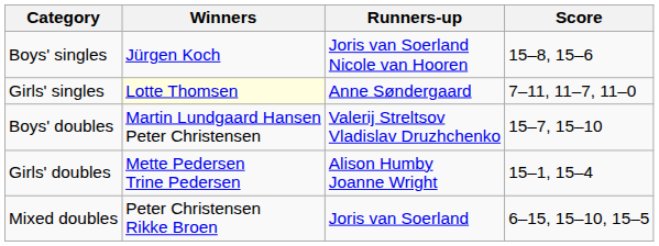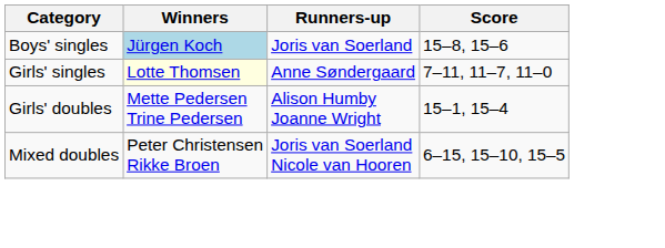 <table class="wikitable">
 <tr>
 <th>Category</th>
 <th>Winners</th>
 <th>Runners-up</th>
 <th>Score</th>
 </tr>
 <tr>
 <td>Boys' singles</td>
-<td> <a href='#'>Jürgen Koch</a></td>
-<td> <a href='#'>Joris van Soerland</a><br> <a href='#'>Nicole van Hooren</a></td>
+<td style="background: lightblue;"> <a href='#'>Jürgen Koch</a></td>
+<td> <a href='#'>Joris van Soerland</a></td>
 <td>15–8, 15–6</td>
 </tr>
 <tr>
 <td>Girls' singles</td>
 <td style="background: lightyellow;"> <a href='#'>Lotte Thomsen</a></td>
 <td> <a href='#'>Anne Søndergaard</a></td>
 <td>7–11, 11–7, 11–0</td>
-</tr>
-<tr>
-<td>Boys' doubles</td>
-<td> <a href='#'>Martin Lundgaard Hansen</a><br> Peter Christensen</td>
-<td> <a href='#'>Valerij Streltsov</a><br> <a href='#'>Vladislav Druzhchenko</a></td>
-<td>15–7, 15–10</td>
 </tr>
 <tr>
 <td>Girls' doubles</td>
 <td> <a href='#'>Mette Pedersen</a><br> <a href='#'>Trine Pedersen</a></td>
 <td> <a href='#'>Alison Humby</a><br> <a href='#'>Joanne Wright</a></td>
 <td>15–1, 15–4</td>
 </tr>
 <tr>
 <td>Mixed doubles</td>
 <td> Peter Christensen<br> <a href='#'>Rikke Broen</a></td>
-<td> <a href='#'>Joris van Soerland</a></td>
+<td> <a href='#'>Joris van Soerland</a><br> <a href='#'>Nicole van Hooren</a></td>
 <td>6–15, 15–10, 15–5</td>
 </tr>
 </table>
